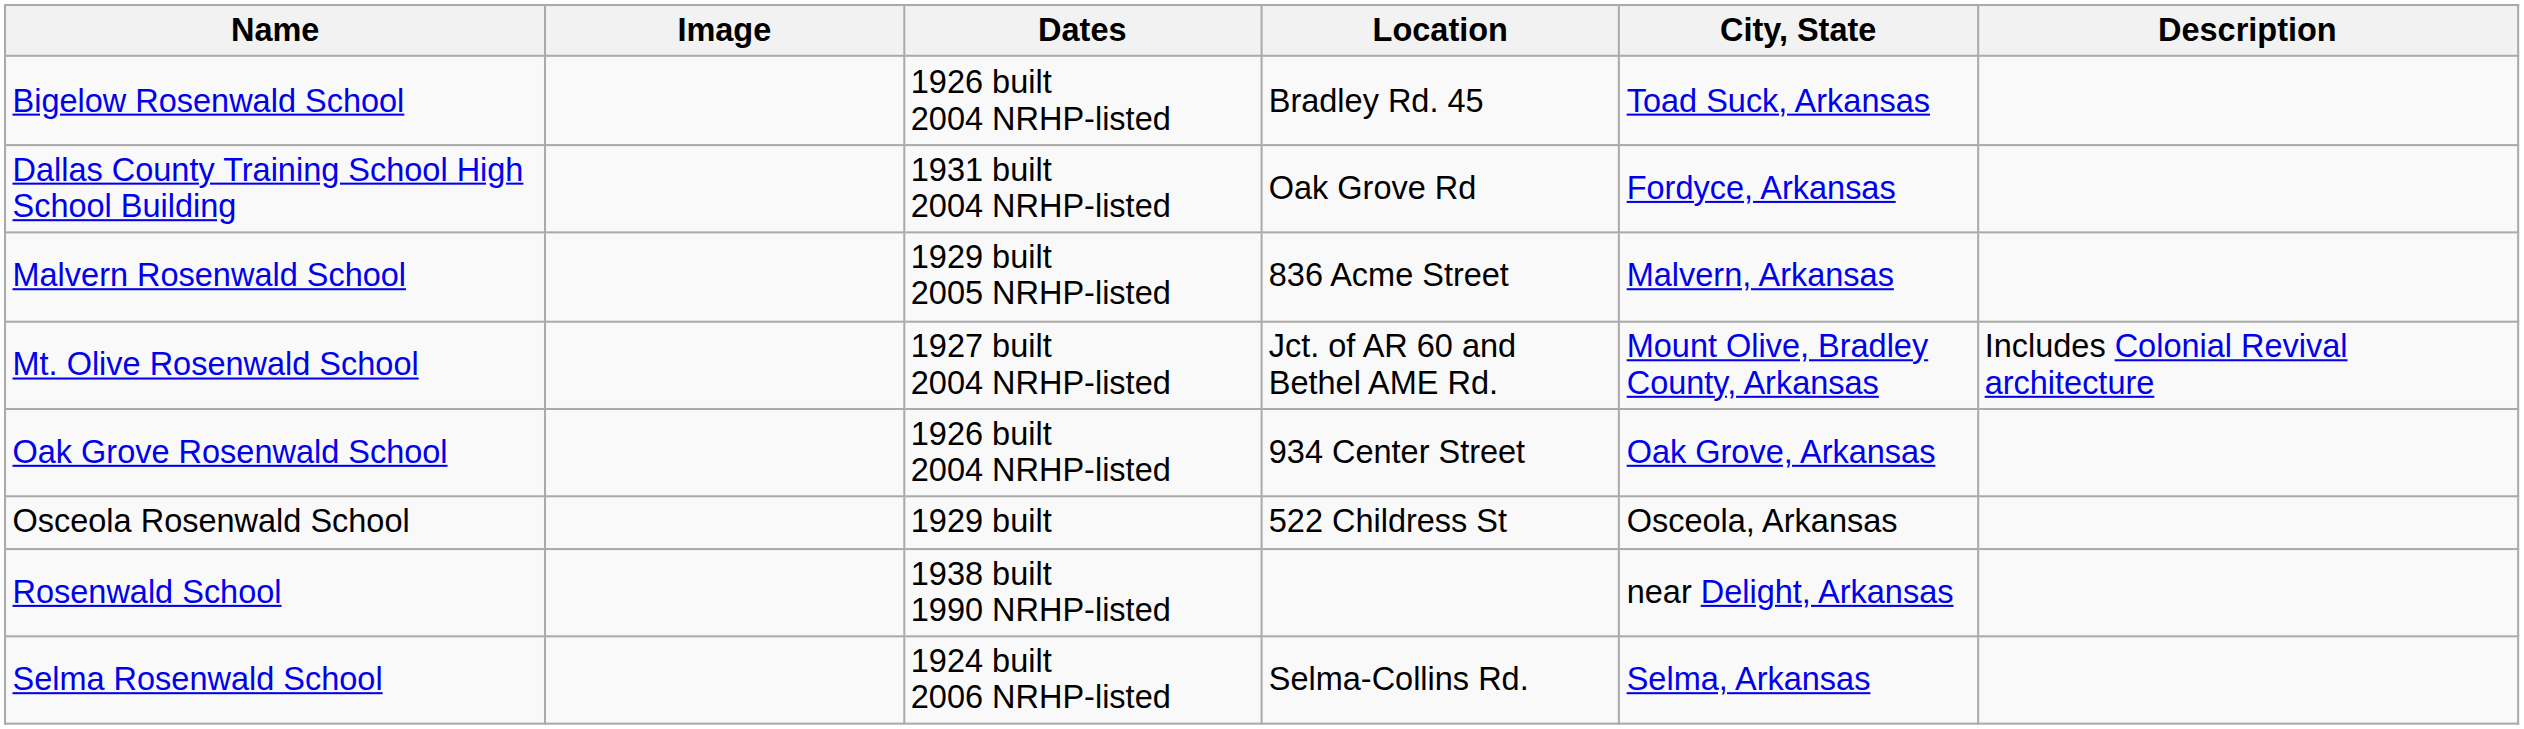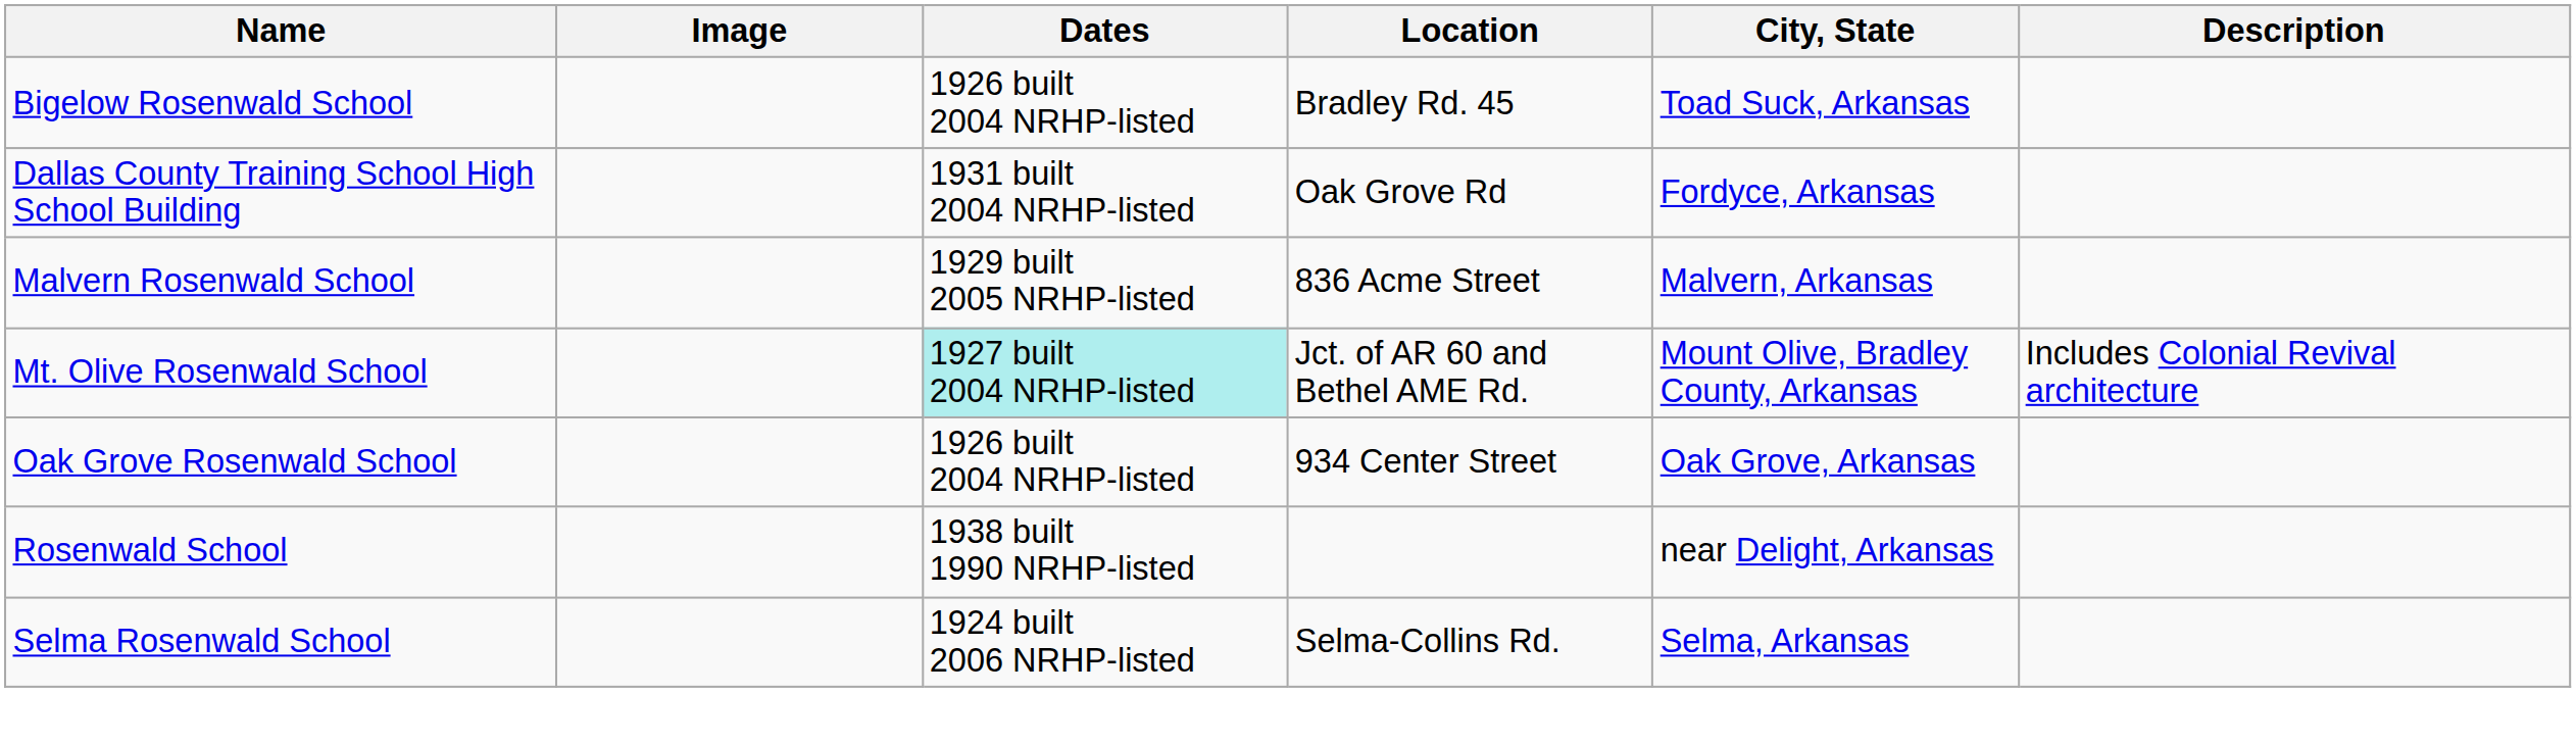 <table class="wikitable sortable" style="width:98%">
 <tr>
 <th style="width: 200px"><strong>Name</strong></th>
 <th class="unsortable" style="width: 130px"><strong>Image</strong></th>
 <th style="width: 130px"><strong>Dates</strong></th>
 <th style="width: 130px"><strong>Location</strong></th>
 <th style="width: 130px"><strong>City, State</strong></th>
 <th class="unsortable" style="width: 200px"><strong>Description</strong></th>
 </tr>
 <tr>
 <td><a href='#'>Bigelow Rosenwald School</a></td>
 <td></td>
 <td>1926 built<br>2004 NRHP-listed</td>
 <td>Bradley Rd. 45<br><small></small></td>
 <td><a href='#'>Toad Suck, Arkansas</a></td>
 <td></td>
 </tr>
 <tr>
 <td><a href='#'>Dallas County Training School High School Building</a></td>
 <td></td>
 <td>1931 built<br> 2004 NRHP-listed</td>
 <td>Oak Grove Rd</td>
 <td><a href='#'>Fordyce, Arkansas</a></td>
 <td></td>
 </tr>
 <tr>
 <td><a href='#'>Malvern Rosenwald School</a></td>
 <td></td>
 <td>1929 built<br>2005 NRHP-listed</td>
 <td>836 Acme Street<br><small></small></td>
 <td><a href='#'>Malvern, Arkansas</a></td>
 <td></td>
 </tr>
 <tr>
 <td><a href='#'>Mt. Olive Rosenwald School</a></td>
 <td></td>
-<td>1927 built<br>2004 NRHP-listed</td>
+<td style="background: paleturquoise;">1927 built<br>2004 NRHP-listed</td>
 <td>Jct. of AR 60 and Bethel AME Rd.<br><small></small></td>
 <td><a href='#'>Mount Olive, Bradley County, Arkansas</a></td>
 <td>Includes <a href='#'>Colonial Revival architecture</a></td>
 </tr>
 <tr>
 <td><a href='#'>Oak Grove Rosenwald School</a></td>
 <td></td>
 <td>1926 built<br>2004 NRHP-listed</td>
 <td>934 Center Street</td>
 <td><a href='#'>Oak Grove, Arkansas</a></td>
-<td></td>
-</tr>
-<tr>
-<td>Osceola Rosenwald School</td>
-<td></td>
-<td>1929 built</td>
-<td>522 Childress St</td>
-<td>Osceola, Arkansas</td>
 <td></td>
 </tr>
 <tr ->
 <td><a href='#'>Rosenwald School</a></td>
 <td></td>
 <td>1938 built<br>1990 NRHP-listed</td>
 <td><small></small></td>
 <td>near <a href='#'>Delight, Arkansas</a></td>
 <td></td>
 </tr>
 <tr>
 <td><a href='#'>Selma Rosenwald School</a></td>
 <td></td>
 <td>1924 built<br> 2006 NRHP-listed</td>
 <td>Selma-Collins Rd.</td>
 <td><a href='#'>Selma, Arkansas</a></td>
 <td></td>
 </tr>
 </table>
